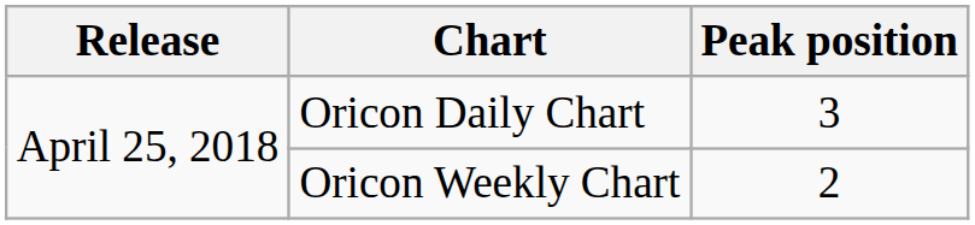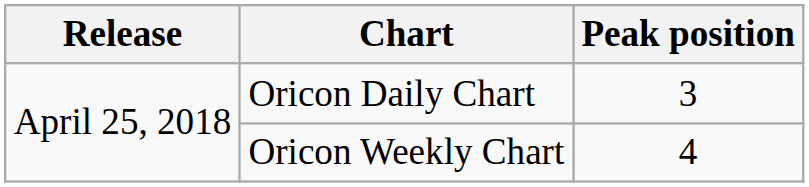 <table class="wikitable">
 <tr>
 <th>Release</th>
 <th>Chart</th>
 <th>Peak position</th>
 </tr>
 <tr>
 <td rowspan="2">April 25, 2018</td>
 <td>Oricon Daily Chart</td>
 <td align="center">3</td>
 </tr>
 <tr>
 <td>Oricon Weekly Chart</td>
-<td align="center">2</td>
+<td align="center">4</td>
 </tr>
 </table>
